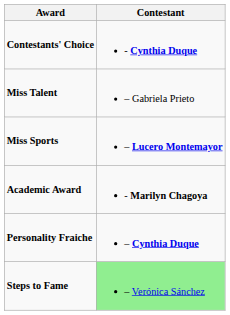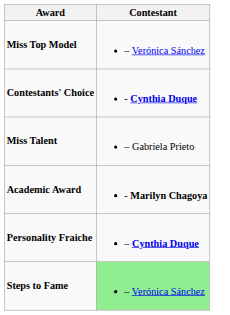 <table class="wikitable">
 <tr>
 <th>Award</th>
 <th>Contestant</th>
+</tr>
+<tr>
+<td><strong>Miss Top Model</strong></td>
+<td><br><ul><li><strong></strong> – <a href='#'>Verónica Sánchez</a></li></ul></td>
 </tr>
 <tr>
 <td><strong>Contestants' Choice</strong></td>
 <td><br><ul><li><strong></strong> -<strong> <a href='#'>Cynthia Duque</a></strong></li></ul></td>
 </tr>
 <tr>
 <td><strong>Miss Talent</strong></td>
 <td><br><ul><li><strong></strong> – Gabriela Prieto</li></ul></td>
-</tr>
-<tr>
-<td><strong>Miss Sports</strong></td>
-<td><br><ul><li><strong></strong> – <strong><a href='#'>Lucero Montemayor</a></strong></li></ul></td>
 </tr>
 <tr>
 <td><strong>Academic Award</strong></td>
 <td><br><ul><li><strong></strong> -<strong> Marilyn Chagoya</strong></li></ul></td>
 </tr>
 <tr>
 <td><strong>Personality Fraiche</strong></td>
 <td><br><ul><li><strong></strong> – <strong><a href='#'>Cynthia Duque</a></strong></li></ul></td>
 </tr>
 <tr>
 <td><strong>Steps to Fame</strong></td>
 <td style="background: lightgreen;"><br><ul><li><strong></strong> – <a href='#'>Verónica Sánchez</a></li></ul></td>
 </tr>
 </table>
